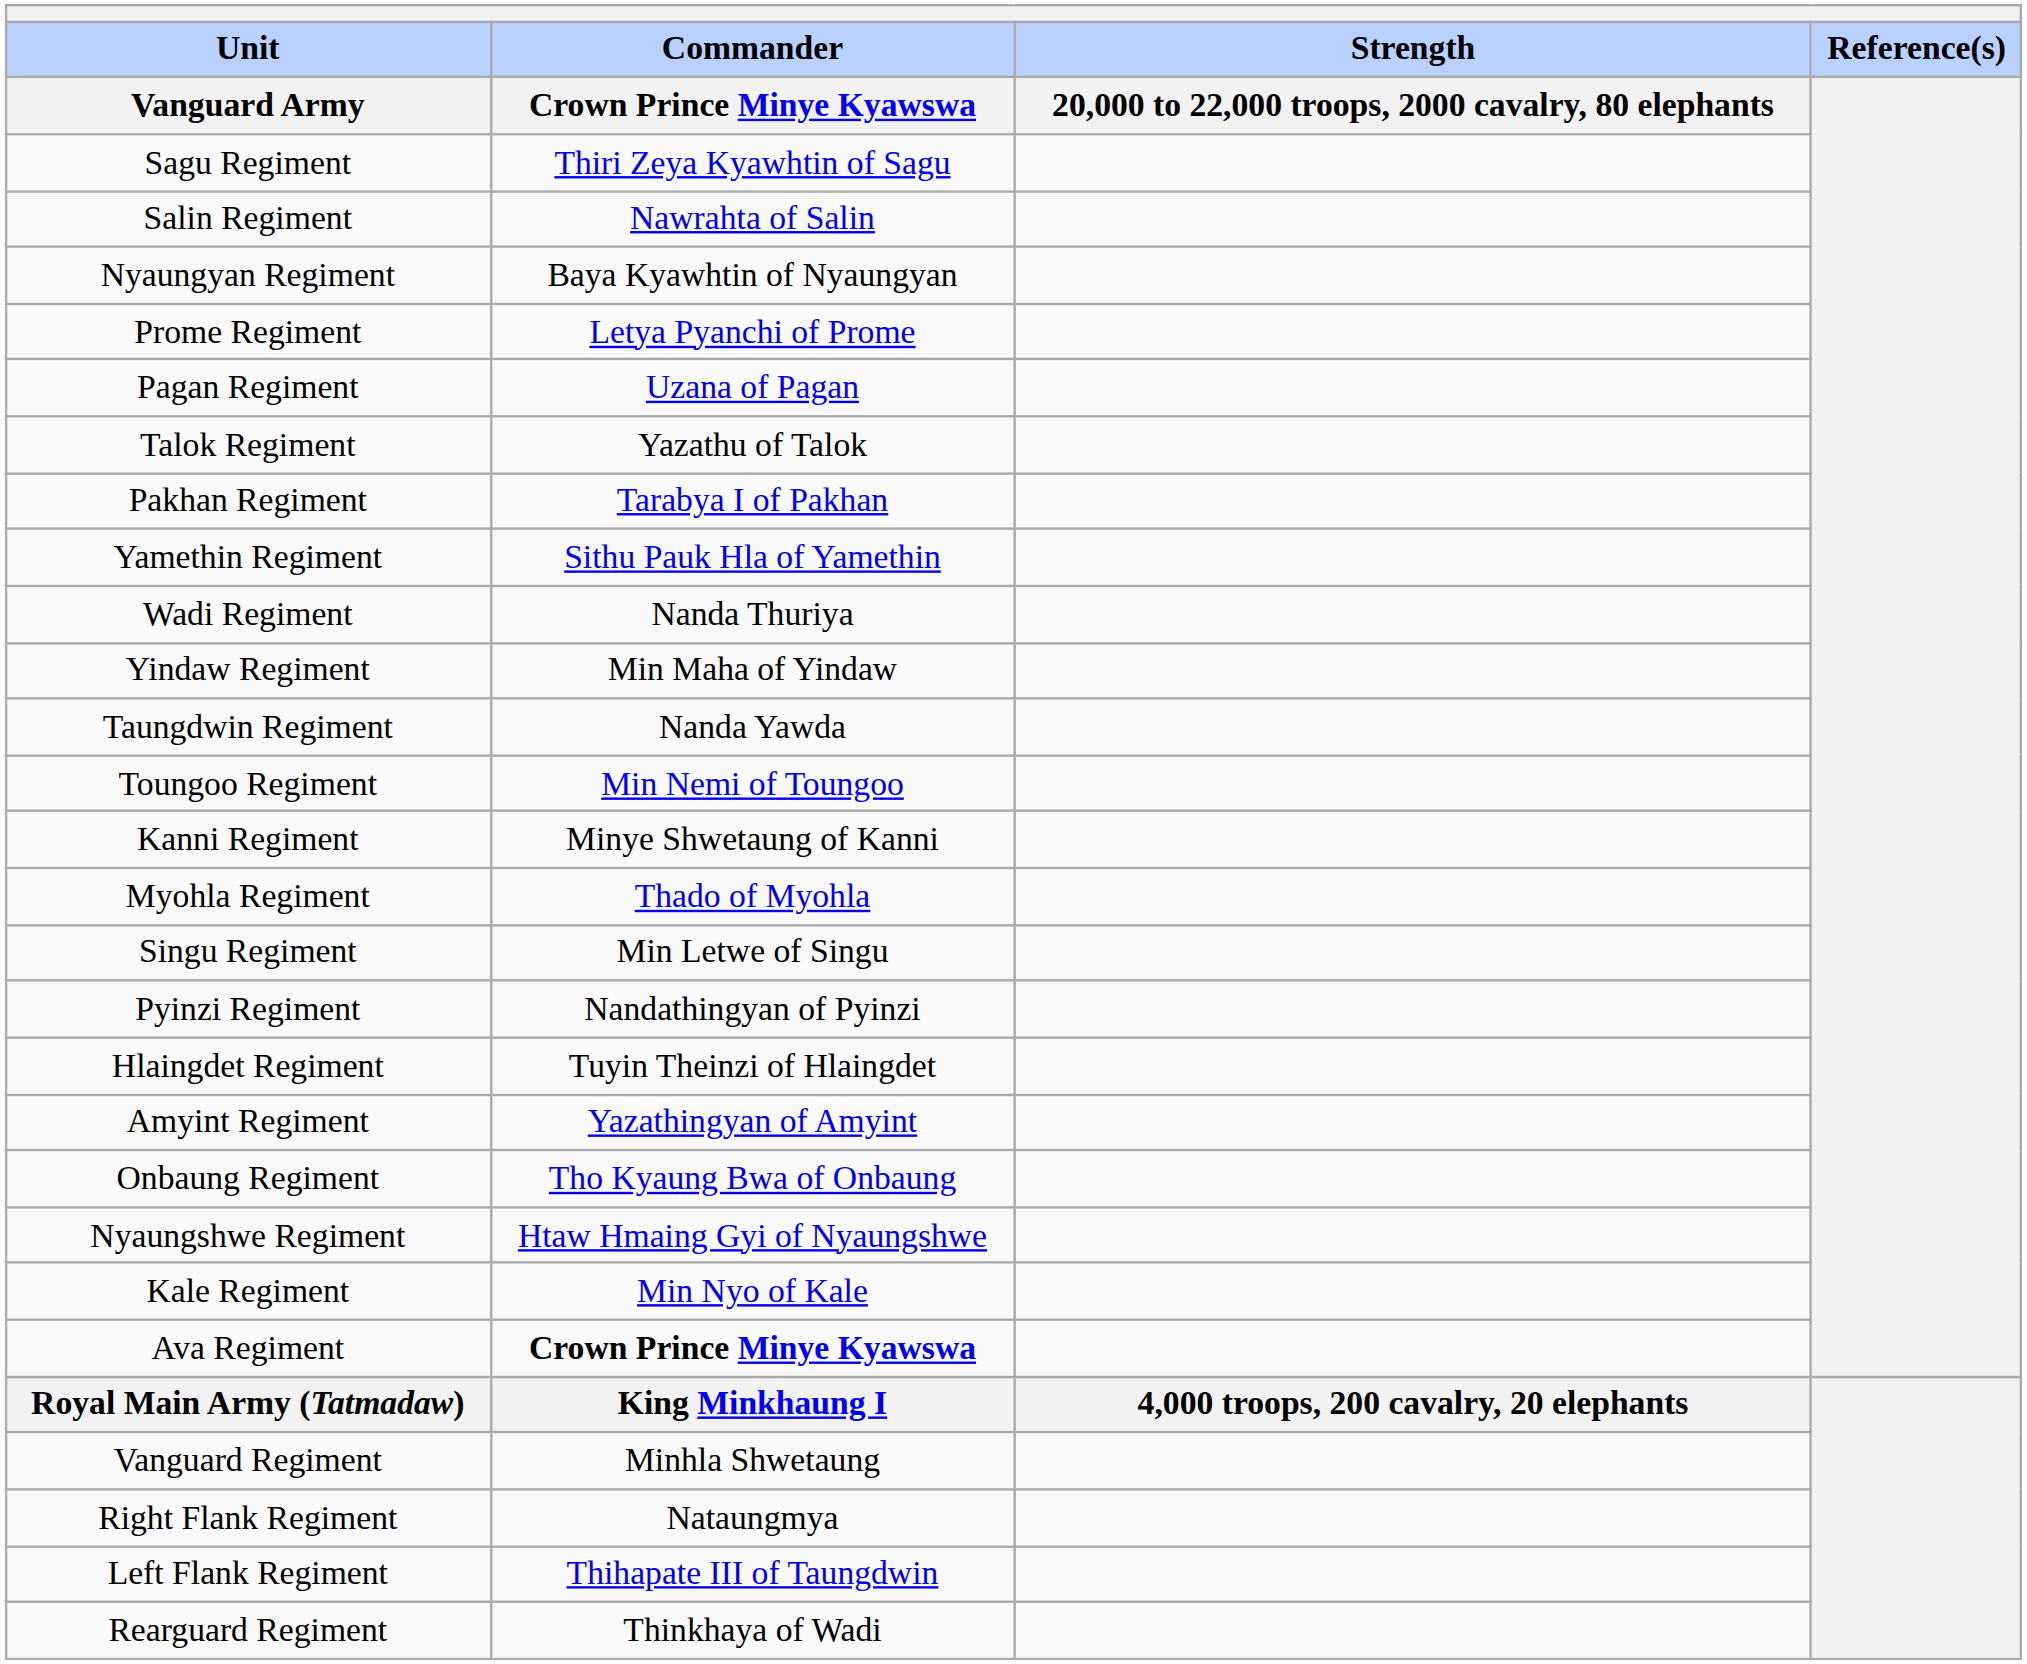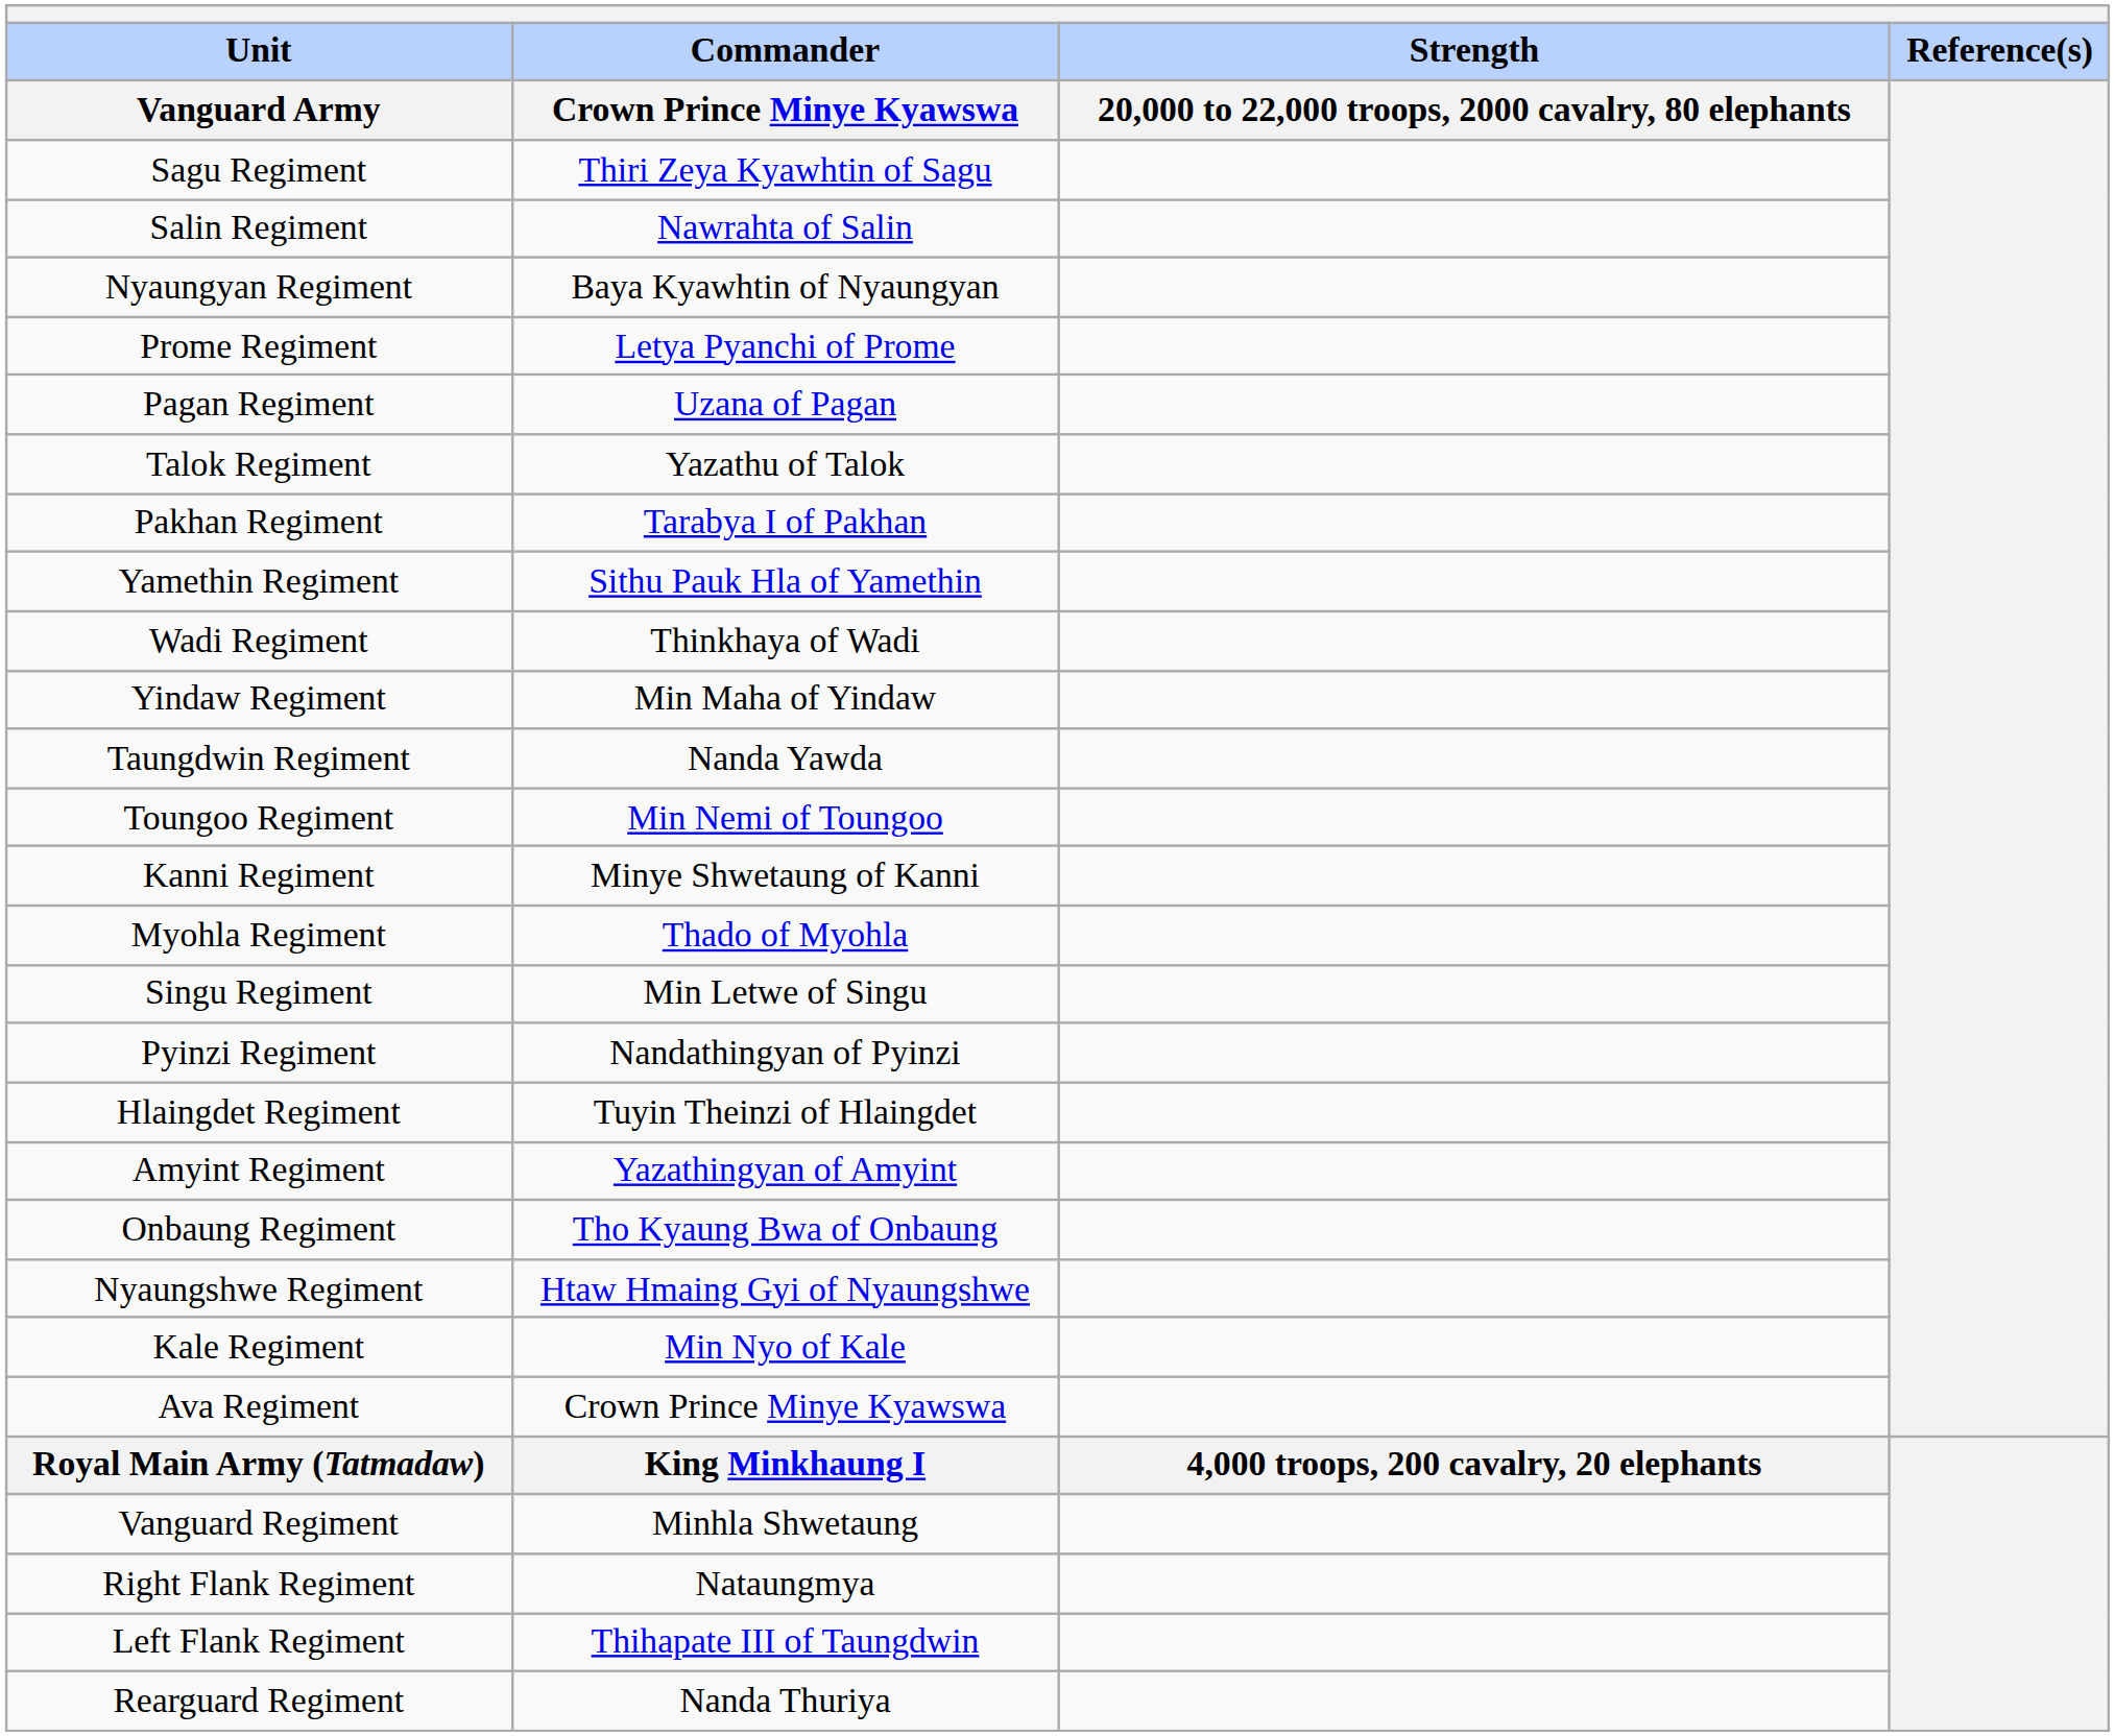 <table class="wikitable collapsible" style="min-width:60em; margin:0.3em auto; font-size:88%;">
 <tr>
 <th colspan=5></th>
 </tr>
 <tr>
 <th style="background-color:#B9D1FF">Unit</th>
 <th style="background-color:#B9D1FF">Commander</th>
 <th style="background-color:#B9D1FF">Strength</th>
 <th style="background-color:#B9D1FF">Reference(s)</th>
 </tr>
 <tr>
 <th colspan="1">Vanguard Army</th>
 <th colspan="1">Crown Prince <a href='#'>Minye Kyawswa</a></th>
 <th colspan="1">20,000 to 22,000 troops, 2000 cavalry, 80 elephants</th>
 <th rowspan="23"></th>
 </tr>
 <tr>
 <td align="center">Sagu Regiment</td>
 <td align="center"><a href='#'>Thiri Zeya Kyawhtin of Sagu</a></td>
 <td align="center"></td>
 </tr>
 <tr>
 <td align="center">Salin Regiment</td>
 <td align="center"><a href='#'>Nawrahta of Salin</a></td>
 <td align="center"></td>
 </tr>
 <tr>
 <td align="center">Nyaungyan Regiment</td>
 <td align="center">Baya Kyawhtin of Nyaungyan</td>
 <td align="center"></td>
 </tr>
 <tr>
 <td align="center">Prome Regiment</td>
 <td align="center"><a href='#'>Letya Pyanchi of Prome</a></td>
 <td align="center"></td>
 </tr>
 <tr>
 <td align="center">Pagan Regiment</td>
 <td align="center"><a href='#'>Uzana of Pagan</a></td>
 <td align="center"></td>
 </tr>
 <tr>
 <td align="center">Talok Regiment</td>
 <td align="center">Yazathu of Talok</td>
 <td align="center"></td>
 </tr>
 <tr>
 <td align="center">Pakhan Regiment</td>
 <td align="center"><a href='#'>Tarabya I of Pakhan</a></td>
 <td align="center"></td>
 </tr>
 <tr>
 <td align="center">Yamethin Regiment</td>
 <td align="center"><a href='#'>Sithu Pauk Hla of Yamethin</a></td>
 <td align="center"></td>
 </tr>
 <tr>
 <td align="center">Wadi Regiment</td>
-<td align="center">Nanda Thuriya</td>
+<td align="center">Thinkhaya of Wadi</td>
 <td align="center"></td>
 </tr>
 <tr>
 <td align="center">Yindaw Regiment</td>
 <td align="center">Min Maha of Yindaw</td>
 <td align="center"></td>
 </tr>
 <tr>
 <td align="center">Taungdwin Regiment</td>
 <td align="center">Nanda Yawda</td>
 <td align="center"></td>
 </tr>
 <tr>
 <td align="center">Toungoo Regiment</td>
 <td align="center"><a href='#'>Min Nemi of Toungoo</a></td>
 <td align="center"></td>
 </tr>
 <tr>
 <td align="center">Kanni Regiment</td>
 <td align="center">Minye Shwetaung of Kanni</td>
 <td align="center"></td>
 </tr>
 <tr>
 <td align="center">Myohla Regiment</td>
 <td align="center"><a href='#'>Thado of Myohla</a></td>
 <td align="center"></td>
 </tr>
 <tr>
 <td align="center">Singu Regiment</td>
 <td align="center">Min Letwe of Singu</td>
 <td align="center"></td>
 </tr>
 <tr>
 <td align="center">Pyinzi Regiment</td>
 <td align="center">Nandathingyan of Pyinzi</td>
 <td align="center"></td>
 </tr>
 <tr>
 <td align="center">Hlaingdet Regiment</td>
 <td align="center">Tuyin Theinzi of Hlaingdet</td>
 <td align="center"></td>
 </tr>
 <tr>
 <td align="center">Amyint Regiment</td>
 <td align="center"><a href='#'>Yazathingyan of Amyint</a></td>
 <td align="center"></td>
 </tr>
 <tr>
 <td align="center">Onbaung Regiment</td>
 <td align="center"><a href='#'>Tho Kyaung Bwa of Onbaung</a></td>
 <td align="center"></td>
 </tr>
 <tr>
 <td align="center">Nyaungshwe Regiment</td>
 <td align="center"><a href='#'>Htaw Hmaing Gyi of Nyaungshwe</a></td>
 <td align="center"></td>
 </tr>
 <tr>
 <td align="center">Kale Regiment</td>
 <td align="center"><a href='#'>Min Nyo of Kale</a></td>
 <td align="center"></td>
 </tr>
 <tr>
 <td align="center">Ava Regiment</td>
-<td align="center"><strong>Crown Prince <a href='#'>Minye Kyawswa</a></strong></td>
+<td align="center">Crown Prince <a href='#'>Minye Kyawswa</a></td>
 <td align="center"></td>
 </tr>
 <tr>
 <th colspan="1">Royal Main Army (<em>Tatmadaw</em>)</th>
 <th colspan="1">King <a href='#'>Minkhaung I</a></th>
 <th colspan="1">4,000 troops, 200 cavalry, 20 elephants</th>
 <th rowspan="5"></th>
 </tr>
 <tr>
 <td align="center">Vanguard Regiment</td>
 <td align="center">Minhla Shwetaung</td>
 <td align="center"></td>
 </tr>
 <tr>
 <td align="center">Right Flank Regiment</td>
 <td align="center">Nataungmya</td>
 <td align="center"></td>
 </tr>
 <tr>
 <td align="center">Left Flank Regiment</td>
 <td align="center"><a href='#'>Thihapate III of Taungdwin</a></td>
 <td align="center"></td>
 </tr>
 <tr>
 <td align="center">Rearguard Regiment</td>
-<td align="center">Thinkhaya of Wadi</td>
+<td align="center">Nanda Thuriya</td>
 <td align="center"></td>
 </tr>
 </table>
